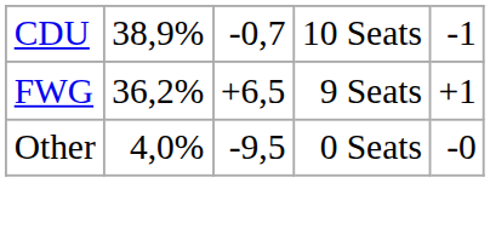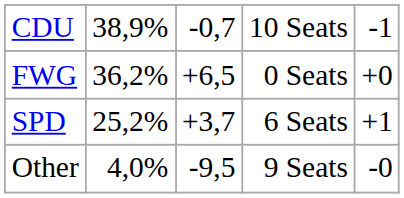 <table class="wikitable">
 <tr align="right" bgcolor="#ffffff">
 <td align="left"><a href='#'>CDU</a></td>
 <td>38,9%</td>
 <td>-0,7</td>
 <td>10 Seats</td>
 <td>-1</td>
 </tr>
 <tr align="right" bgcolor="#ffffff">
 <td align="left"><a href='#'>FWG</a></td>
 <td>36,2%</td>
 <td>+6,5</td>
-<td>9 Seats</td>
+<td>0 Seats</td>
+<td>+0</td>
+</tr>
+<tr align="right" bgcolor="#ffffff">
+<td align="left"><a href='#'>SPD</a></td>
+<td>25,2%</td>
+<td>+3,7</td>
+<td>6 Seats</td>
 <td>+1</td>
 </tr>
 <tr align="right" bgcolor="#ffffff">
 <td align="left">Other</td>
 <td>4,0%</td>
 <td>-9,5</td>
-<td>0 Seats</td>
+<td>9 Seats</td>
 <td>-0</td>
 </tr>
 </table>
